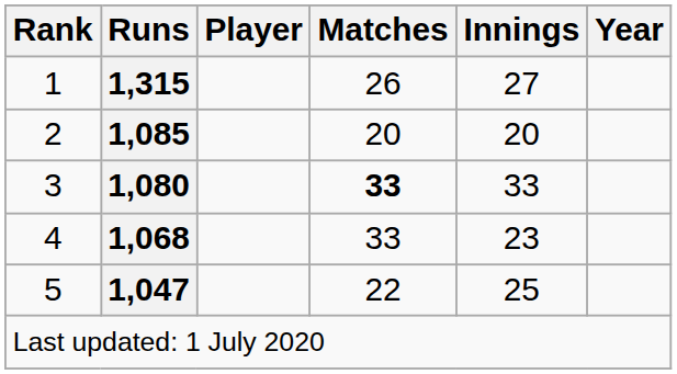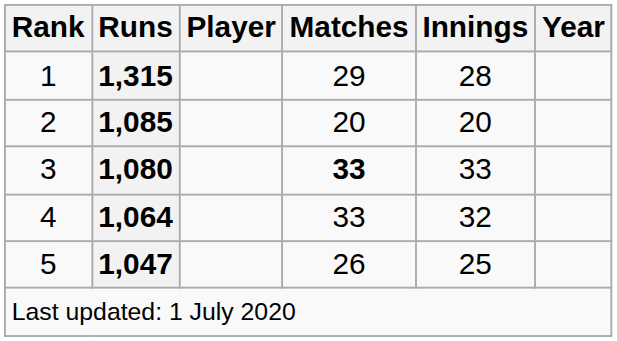 <table class="wikitable plainrowheaders sortable">
 <tr>
 <th scope=col>Rank</th>
 <th scope=col>Runs</th>
 <th scope=col>Player</th>
 <th scope=col>Matches</th>
 <th scope=col>Innings</th>
 <th scope=col>Year</th>
 </tr>
 <tr>
 <td align=center>1</td>
 <th scope=row style="text-align:center;">1,315</th>
 <td></td>
-<td align=center>26</td>
-<td align=center>27</td>
+<td align=center>29</td>
+<td align=center>28</td>
 <td></td>
 </tr>
 <tr>
 <td align=center>2</td>
 <th scope=row style=text-align:center;>1,085</th>
 <td></td>
 <td align=center>20</td>
 <td align=center>20</td>
 <td></td>
 </tr>
 <tr>
 <td align=center>3</td>
 <th scope=row style=text-align:center;>1,080</th>
 <td></td>
 <td align=center><strong>33</strong></td>
 <td align=center>33</td>
 <td></td>
 </tr>
 <tr>
 <td align=center>4</td>
-<th scope=row style=text-align:center;>1,068</th>
+<th scope=row style=text-align:center;>1,064</th>
 <td></td>
 <td align=center>33</td>
-<td align=center>23</td>
+<td align=center>32</td>
 <td></td>
 </tr>
 <tr>
 <td align=center>5</td>
 <th scope=row style=text-align:center;>1,047</th>
 <td></td>
-<td align=center>22</td>
+<td align=center>26</td>
 <td align=center>25</td>
 <td></td>
 </tr>
 <tr class=sortbottom>
 <td colspan=6><small>Last updated: 1 July 2020</small></td>
 </tr>
 </table>
